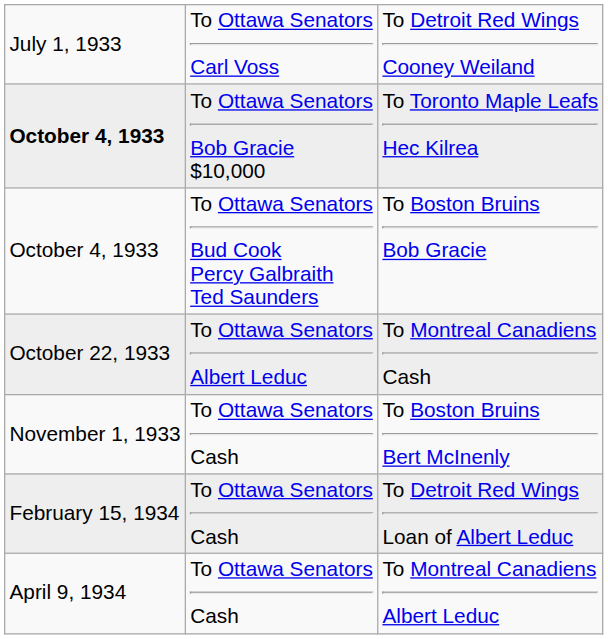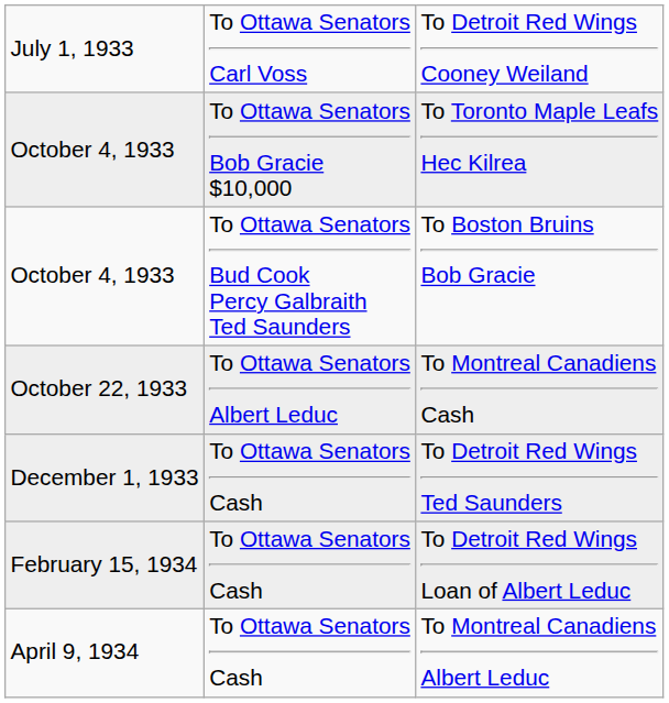 <table class="wikitable">
 <tr>
 <td>July 1, 1933</td>
 <td valign="top">To <a href='#'>Ottawa Senators</a><hr><a href='#'>Carl Voss</a></td>
 <td valign="top">To <a href='#'>Detroit Red Wings</a><hr><a href='#'>Cooney Weiland</a></td>
 </tr>
 <tr style="background:#eee;">
-<td><strong>October 4, 1933</strong></td>
+<td>October 4, 1933</td>
 <td valign="top">To <a href='#'>Ottawa Senators</a><hr><a href='#'>Bob Gracie</a><br>$10,000</td>
 <td valign="top">To <a href='#'>Toronto Maple Leafs</a><hr><a href='#'>Hec Kilrea</a></td>
 </tr>
 <tr>
 <td>October 4, 1933</td>
 <td valign="top">To <a href='#'>Ottawa Senators</a><hr><a href='#'>Bud Cook</a><br><a href='#'>Percy Galbraith</a><br><a href='#'>Ted Saunders</a></td>
 <td valign="top">To <a href='#'>Boston Bruins</a><hr><a href='#'>Bob Gracie</a></td>
 </tr>
 <tr style="background:#eee;">
 <td>October 22, 1933</td>
 <td valign="top">To <a href='#'>Ottawa Senators</a><hr><a href='#'>Albert Leduc</a></td>
 <td valign="top">To <a href='#'>Montreal Canadiens</a><hr>Cash</td>
 </tr>
-<tr>
-<td>November 1, 1933</td>
+<tr style="background:#eee;">
+<td>December 1, 1933</td>
 <td valign="top">To <a href='#'>Ottawa Senators</a><hr>Cash</td>
-<td valign="top">To <a href='#'>Boston Bruins</a><hr><a href='#'>Bert McInenly</a></td>
+<td valign="top">To <a href='#'>Detroit Red Wings</a><hr><a href='#'>Ted Saunders</a></td>
 </tr>
 <tr style="background:#eee;">
 <td>February 15, 1934</td>
 <td valign="top">To <a href='#'>Ottawa Senators</a><hr>Cash</td>
 <td valign="top">To <a href='#'>Detroit Red Wings</a><hr>Loan of <a href='#'>Albert Leduc</a></td>
 </tr>
 <tr>
 <td>April 9, 1934</td>
 <td valign="top">To <a href='#'>Ottawa Senators</a><hr>Cash</td>
 <td valign="top">To <a href='#'>Montreal Canadiens</a><hr><a href='#'>Albert Leduc</a></td>
 </tr>
 </table>
